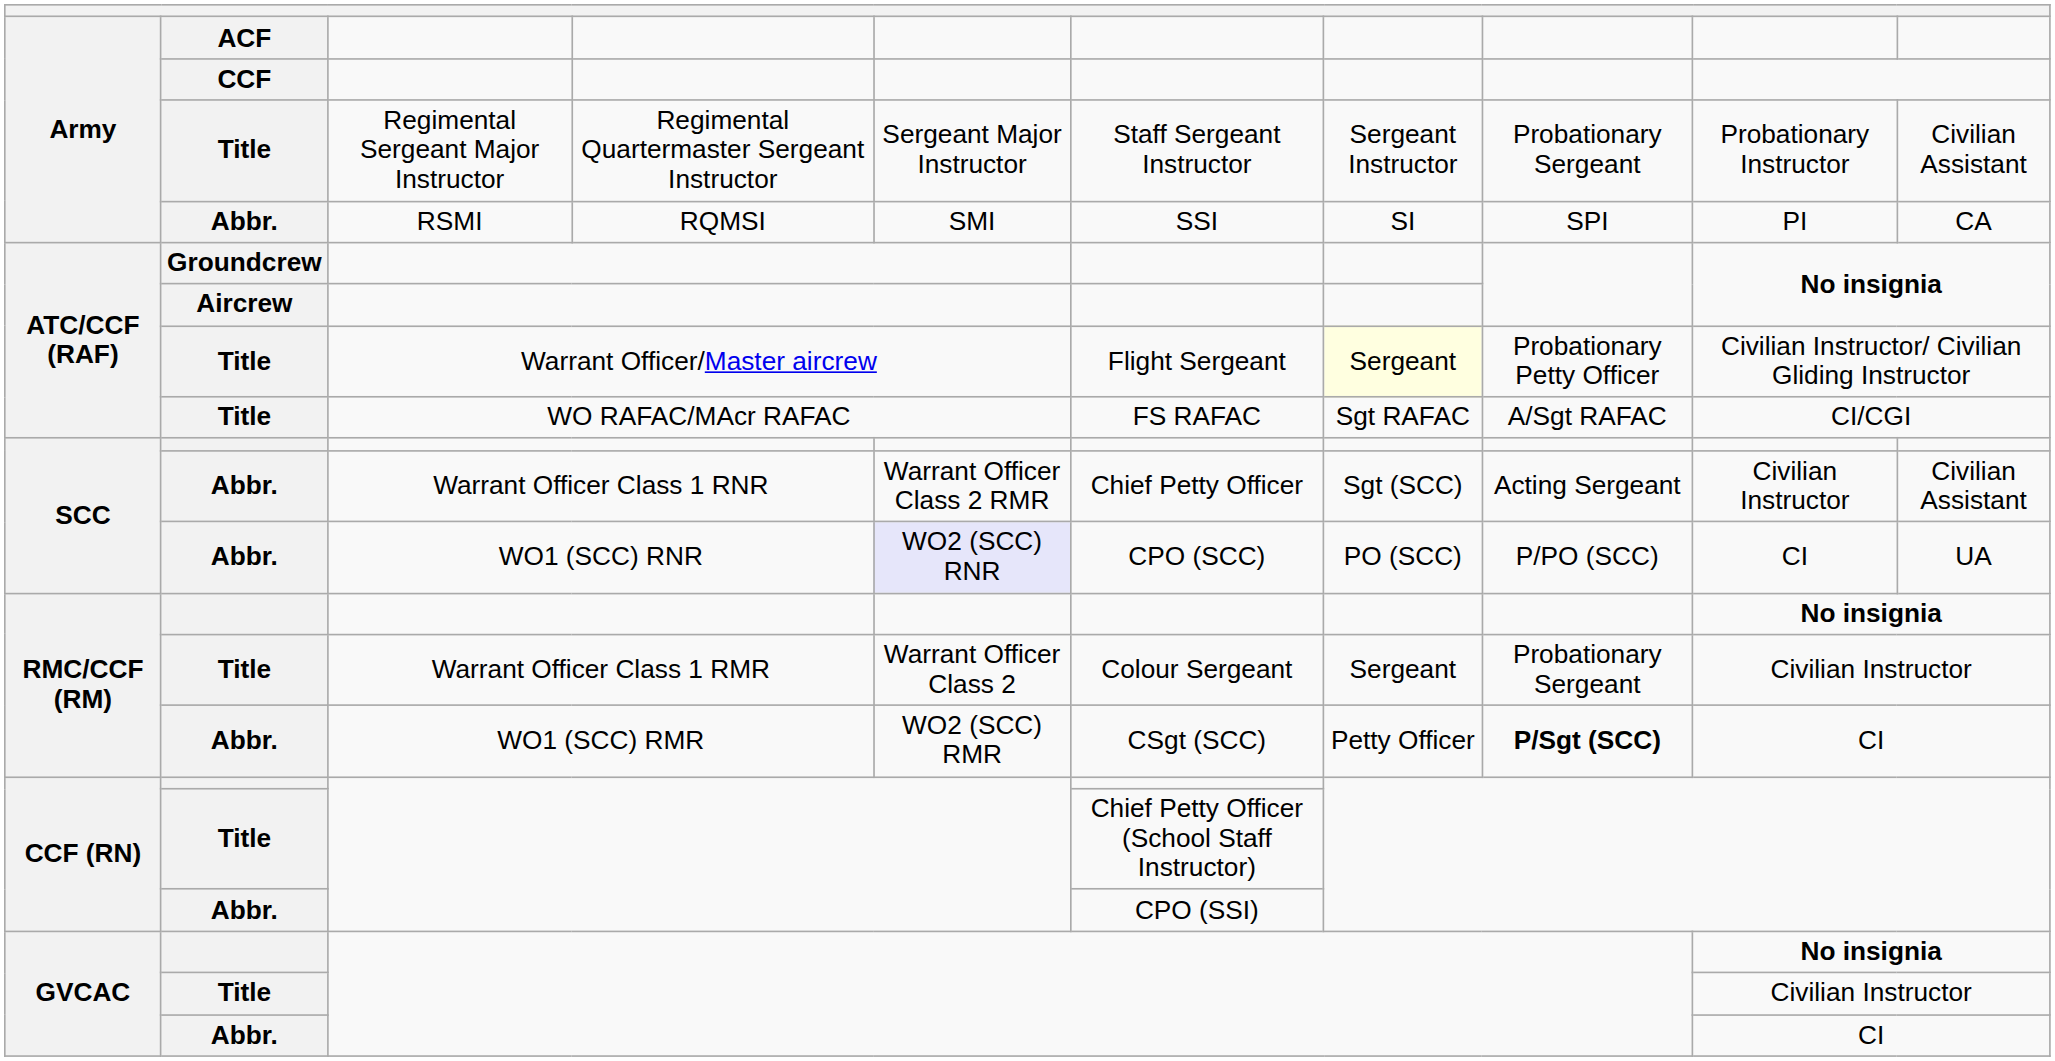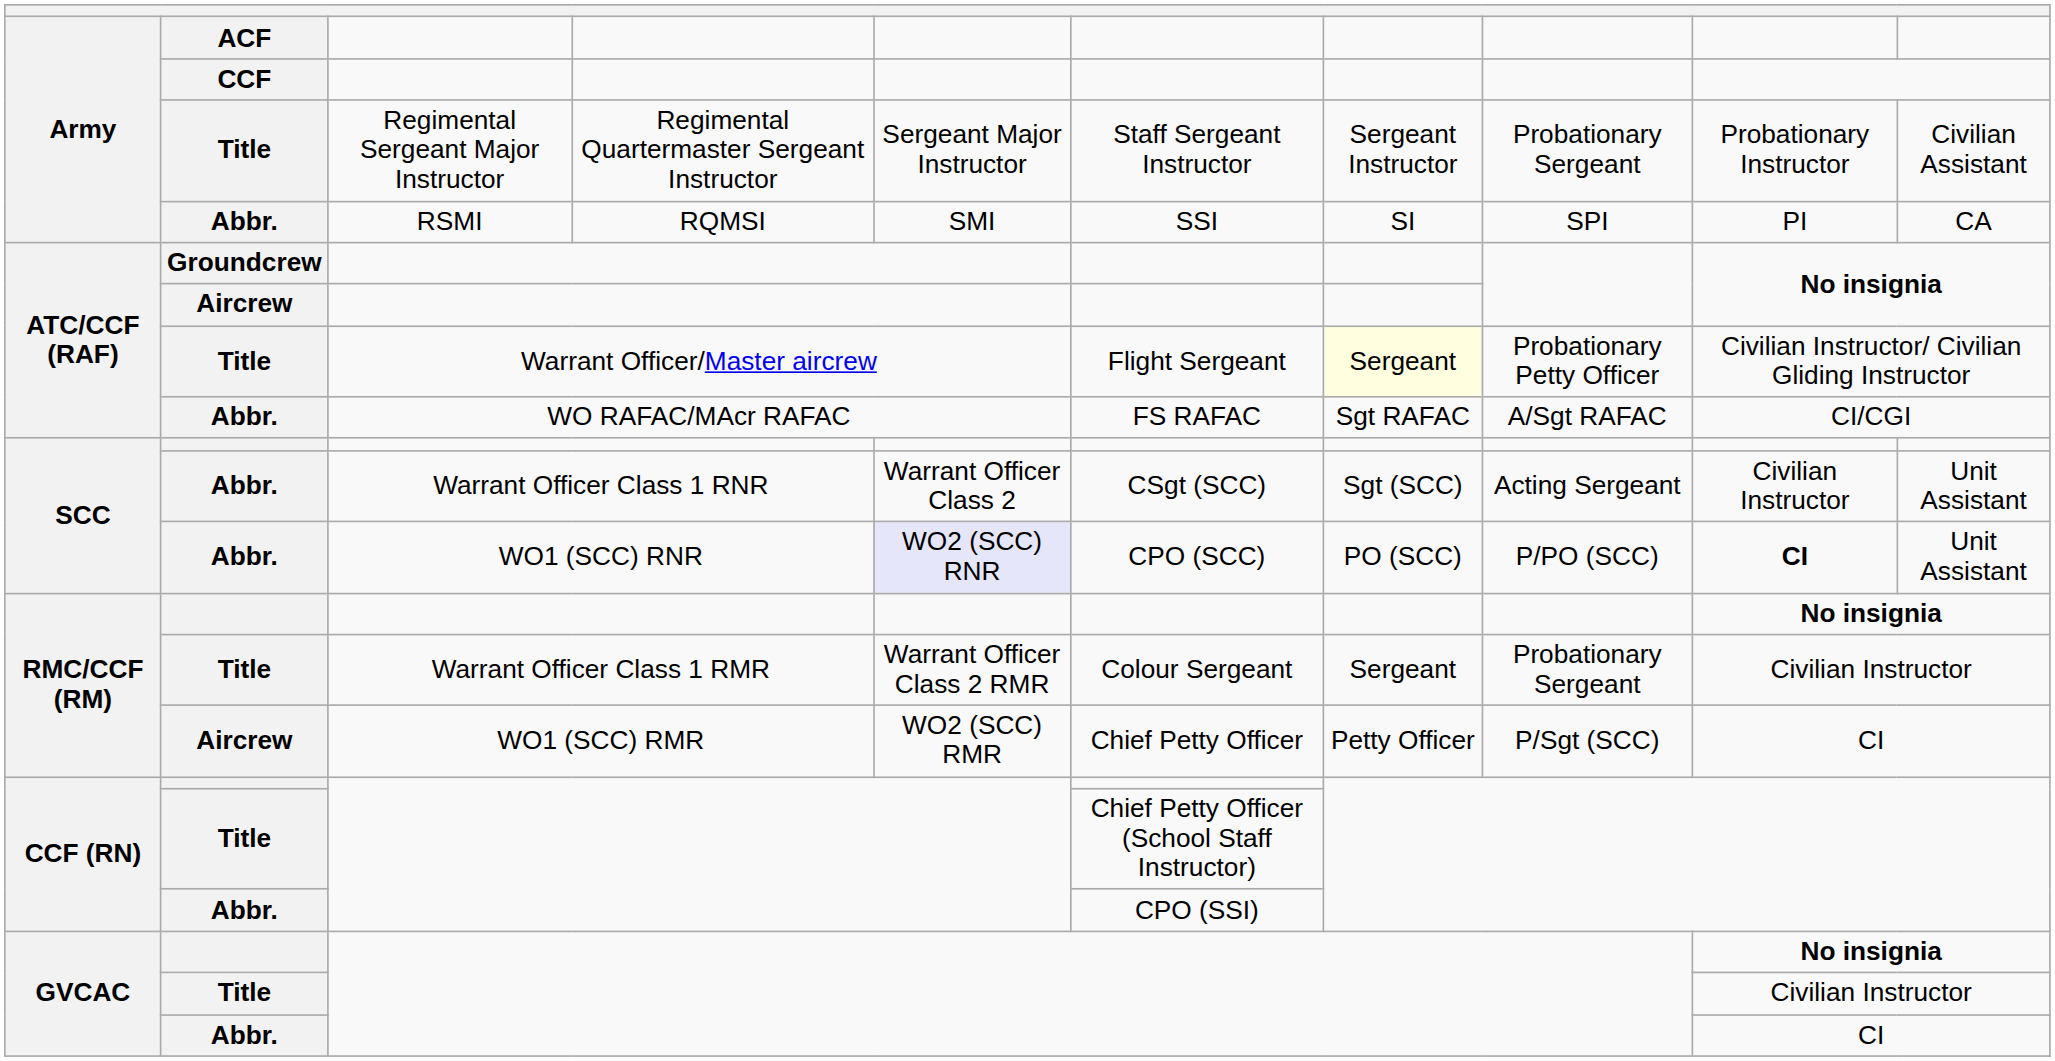 <table class="wikitable">
 <tr>
 <th colspan="10"></th>
 </tr>
 <tr style="text-align:center;">
 <th rowspan="4">Army</th>
 <th>ACF</th>
 <td></td>
 <td></td>
 <td></td>
 <td></td>
 <td></td>
 <td></td>
 <td></td>
 <td></td>
 </tr>
 <tr style="text-align:center;">
 <th>CCF</th>
 <td></td>
 <td></td>
 <td></td>
 <td></td>
 <td></td>
 <td></td>
 <td colspan="2"></td>
 </tr>
 <tr style="text-align:center;">
 <th>Title</th>
 <td>Regimental Sergeant Major Instructor</td>
 <td>Regimental Quartermaster Sergeant Instructor</td>
 <td>Sergeant Major Instructor</td>
 <td>Staff Sergeant Instructor</td>
 <td>Sergeant Instructor</td>
 <td>Probationary Sergeant</td>
 <td>Probationary Instructor</td>
 <td>Civilian Assistant</td>
 </tr>
 <tr style="text-align:center;">
 <th>Abbr.</th>
 <td>RSMI</td>
 <td>RQMSI</td>
 <td>SMI</td>
 <td>SSI</td>
 <td>SI</td>
 <td>SPI</td>
 <td>PI</td>
 <td>CA</td>
 </tr>
 <tr style="text-align:center;">
 <th rowspan="4">ATC/CCF (RAF)</th>
 <th>Groundcrew</th>
 <td colspan="3"></td>
 <td></td>
 <td></td>
 <td rowspan="2"></td>
 <td colspan="2" rowspan="2"><strong>No insignia</strong></td>
 </tr>
 <tr style="text-align:center;">
 <th>Aircrew</th>
 <td colspan="3"></td>
 <td></td>
 <td></td>
 </tr>
 <tr style="text-align:center;">
 <th>Title</th>
 <td colspan="3">Warrant Officer/<a href='#'>Master aircrew</a></td>
 <td>Flight Sergeant</td>
 <td style="background: lightyellow;">Sergeant</td>
 <td>Probationary Petty Officer</td>
 <td colspan="2">Civilian Instructor/ Civilian Gliding Instructor</td>
 </tr>
 <tr style="text-align:center;">
-<th>Title</th>
+<th>Abbr.</th>
 <td colspan="3">WO RAFAC/MAcr RAFAC</td>
 <td>FS RAFAC</td>
 <td>Sgt RAFAC</td>
 <td>A/Sgt RAFAC</td>
 <td colspan="2">CI/CGI</td>
 </tr>
 <tr style="text-align:center;">
 <th rowspan="3">SCC</th>
 <th></th>
 <td colspan="2"></td>
 <td></td>
 <td></td>
 <td></td>
 <td></td>
 <td></td>
 <td></td>
 </tr>
 <tr style="text-align:center;">
 <th>Abbr.</th>
 <td colspan="2">Warrant Officer Class 1 RNR</td>
-<td>Warrant Officer Class 2 RMR</td>
-<td>Chief Petty Officer</td>
+<td>Warrant Officer Class 2</td>
+<td>CSgt (SCC)</td>
 <td>Sgt (SCC)</td>
 <td>Acting Sergeant</td>
 <td>Civilian Instructor</td>
-<td>Civilian Assistant</td>
+<td>Unit Assistant</td>
 </tr>
 <tr style="text-align:center;">
 <th>Abbr.</th>
 <td colspan="2">WO1 (SCC) RNR</td>
 <td style="background: lavender;">WO2 (SCC) RNR</td>
 <td>CPO (SCC)</td>
 <td>PO (SCC)</td>
 <td>P/PO (SCC)</td>
-<td>CI</td>
-<td>UA</td>
+<td><strong>CI</strong></td>
+<td>Unit Assistant</td>
 </tr>
 <tr style="text-align:center;">
 <th rowspan="3">RMC/CCF (RM)</th>
 <th></th>
 <td colspan="2"></td>
 <td></td>
 <td></td>
 <td></td>
 <td></td>
 <td colspan="2"><strong>No insignia</strong></td>
 </tr>
 <tr style="text-align:center;">
 <th>Title</th>
 <td colspan="2">Warrant Officer Class 1 RMR</td>
-<td>Warrant Officer Class 2</td>
+<td>Warrant Officer Class 2 RMR</td>
 <td>Colour Sergeant</td>
 <td>Sergeant</td>
 <td>Probationary Sergeant</td>
 <td colspan="2">Civilian Instructor</td>
 </tr>
 <tr style="text-align:center;">
-<th>Abbr.</th>
+<th>Aircrew</th>
 <td colspan="2">WO1 (SCC) RMR</td>
 <td>WO2 (SCC) RMR</td>
-<td>CSgt (SCC)</td>
+<td>Chief Petty Officer</td>
 <td>Petty Officer</td>
-<td><strong>P/Sgt (SCC)</strong></td>
+<td>P/Sgt (SCC)</td>
 <td colspan="2">CI</td>
 </tr>
 <tr style="text-align:center;">
 <th rowspan="3">CCF (RN)</th>
 <th></th>
 <td colspan="3" rowspan="3"></td>
 <td></td>
 <td colspan="4" rowspan="3"></td>
 </tr>
 <tr style="text-align:center;">
 <th>Title</th>
 <td>Chief Petty Officer (School Staff Instructor)</td>
 </tr>
 <tr style="text-align:center;">
 <th>Abbr.</th>
 <td>CPO (SSI)</td>
 </tr>
 <tr style="text-align:center;">
 <th rowspan="3">GVCAC</th>
 <th></th>
 <td colspan="6" rowspan="3"></td>
 <td colspan="2"><strong>No insignia</strong></td>
 </tr>
 <tr style="text-align:center;">
 <th>Title</th>
 <td colspan="2">Civilian Instructor</td>
 </tr>
 <tr style="text-align:center;">
 <th>Abbr.</th>
 <td colspan="2">CI</td>
 </tr>
 </table>
